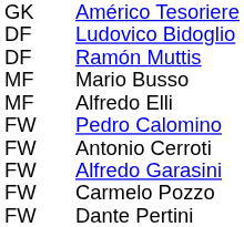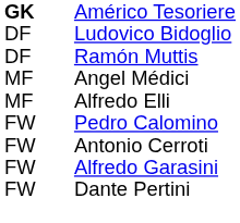 <table style="font-size:90%; margin:0.2em auto;" cellspacing="0" cellpadding="0">
 <tr>
 <th width="25"></th>
 <th width="25"></th>
 </tr>
 <tr>
-<td>GK</td>
+<td><strong>GK</strong></td>
 <td></td>
 <td> <a href='#'>Américo Tesoriere</a></td>
 </tr>
 <tr>
 <td>DF</td>
 <td></td>
 <td> <a href='#'>Ludovico Bidoglio</a></td>
 </tr>
 <tr>
 <td>DF</td>
 <td></td>
 <td> <a href='#'>Ramón Muttis</a></td>
 </tr>
 <tr>
 <td>MF</td>
 <td></td>
-<td> Mario Busso</td>
+<td> Angel Médici</td>
 </tr>
 <tr>
 <td>MF</td>
 <td></td>
 <td> Alfredo Elli</td>
 </tr>
 <tr>
 <td>FW</td>
 <td></td>
 <td> <a href='#'>Pedro Calomino</a></td>
 </tr>
 <tr>
 <td>FW</td>
 <td></td>
 <td> Antonio Cerroti</td>
 </tr>
 <tr>
 <td>FW</td>
 <td></td>
 <td> <a href='#'>Alfredo Garasini</a></td>
 </tr>
 <tr>
 <td>FW</td>
 <td></td>
-<td> Carmelo Pozzo</td>
-</tr>
-<tr>
-<td>FW</td>
-<td></td>
 <td> Dante Pertini</td>
 </tr>
 </table>
